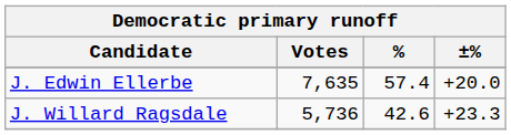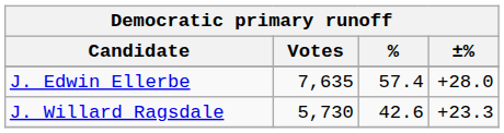 <table class="wikitable" align="left" style="margin: 1em 1em 1em 0; font-size: 95%;">
 <tr>
 <th colspan="4">Democratic primary runoff</th>
 </tr>
 <tr>
 <th colspan="1" style="width: 170px">Candidate</th>
 <th style="width: 50px">Votes</th>
 <th style="width: 40px">%</th>
 <th style="width: 40px">±%</th>
 </tr>
 <tr>
 </tr>
 <tr>
 <td><a href='#'>J. Edwin Ellerbe</a></td>
 <td align="right">7,635</td>
 <td align="right">57.4</td>
-<td align="right">+20.0</td>
+<td align="right">+28.0</td>
 </tr>
 <tr>
 <td><a href='#'>J. Willard Ragsdale</a></td>
-<td align="right">5,736</td>
+<td align="right">5,730</td>
 <td align="right">42.6</td>
 <td align="right">+23.3</td>
 </tr>
 <tr>
 </tr>
 </table>
